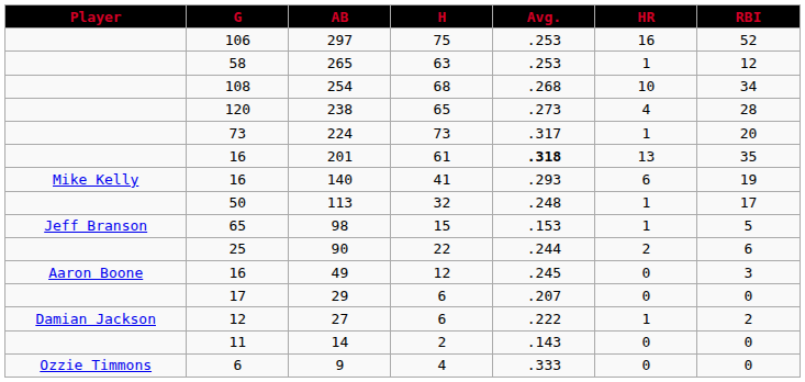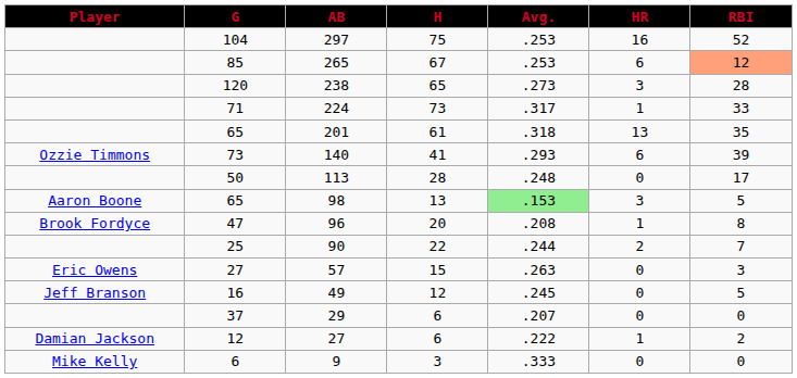 <table class="wikitable sortable">
 <tr>
 <th style="background:black; color:#d40026; width:16%;">Player</th>
 <th style="background:black; color:#d40026; width:9%;">G</th>
 <th style="background:black; color:#d40026; width:9%;">AB</th>
 <th style="background:black; color:#d40026; width:9%;">H</th>
 <th style="background:black; color:#d40026; width:9%;">Avg.</th>
 <th style="background:black; color:#d40026; width:9%;">HR</th>
 <th style="background:black; color:#d40026; width:9%;">RBI</th>
 </tr>
 <tr style="text-align:center;">
 <td></td>
-<td>106</td>
+<td>104</td>
 <td>297</td>
 <td>75</td>
 <td>.253</td>
 <td>16</td>
 <td>52</td>
 </tr>
 <tr style="text-align:center;">
 <td></td>
-<td>58</td>
+<td>85</td>
 <td>265</td>
-<td>63</td>
+<td>67</td>
 <td>.253</td>
-<td>1</td>
-<td>12</td>
-</tr>
-<tr style="text-align:center;">
-<td></td>
-<td>108</td>
-<td>254</td>
-<td>68</td>
-<td>.268</td>
-<td>10</td>
-<td>34</td>
+<td>6</td>
+<td style="background: lightsalmon;">12</td>
 </tr>
 <tr style="text-align:center;">
 <td></td>
 <td>120</td>
 <td>238</td>
 <td>65</td>
 <td>.273</td>
-<td>4</td>
+<td>3</td>
 <td>28</td>
 </tr>
 <tr style="text-align:center;">
 <td></td>
-<td>73</td>
+<td>71</td>
 <td>224</td>
 <td>73</td>
 <td>.317</td>
 <td>1</td>
-<td>20</td>
+<td>33</td>
 </tr>
 <tr style="text-align:center;">
 <td></td>
-<td>16</td>
+<td>65</td>
 <td>201</td>
 <td>61</td>
-<td><strong>.318</strong></td>
+<td>.318</td>
 <td>13</td>
 <td>35</td>
 </tr>
 <tr style="text-align:center;">
-<td><a href='#'>Mike Kelly</a></td>
-<td>16</td>
+<td><a href='#'>Ozzie Timmons</a></td>
+<td>73</td>
 <td>140</td>
 <td>41</td>
 <td>.293</td>
 <td>6</td>
-<td>19</td>
+<td>39</td>
 </tr>
 <tr align=center>
 <td></td>
 <td>50</td>
 <td>113</td>
-<td>32</td>
+<td>28</td>
 <td>.248</td>
-<td>1</td>
+<td>0</td>
 <td>17</td>
 </tr>
 <tr style="text-align:center;">
-<td><a href='#'>Jeff Branson</a></td>
+<td><a href='#'>Aaron Boone</a></td>
 <td>65</td>
 <td>98</td>
-<td>15</td>
-<td>.153</td>
+<td>13</td>
+<td style="background: lightgreen;">.153</td>
+<td>3</td>
+<td>5</td>
+</tr>
+<tr align=center>
+<td><a href='#'>Brook Fordyce</a></td>
+<td>47</td>
+<td>96</td>
+<td>20</td>
+<td>.208</td>
 <td>1</td>
-<td>5</td>
+<td>8</td>
 </tr>
 <tr align=center>
 <td></td>
 <td>25</td>
 <td>90</td>
 <td>22</td>
 <td>.244</td>
 <td>2</td>
-<td>6</td>
+<td>7</td>
+</tr>
+<tr style="text-align:center;">
+<td><a href='#'>Eric Owens</a></td>
+<td>27</td>
+<td>57</td>
+<td>15</td>
+<td>.263</td>
+<td>0</td>
+<td>3</td>
 </tr>
 <tr align=center>
-<td><a href='#'>Aaron Boone</a></td>
+<td><a href='#'>Jeff Branson</a></td>
 <td>16</td>
 <td>49</td>
 <td>12</td>
 <td>.245</td>
 <td>0</td>
-<td>3</td>
+<td>5</td>
 </tr>
 <tr align=center>
 <td></td>
-<td>17</td>
+<td>37</td>
 <td>29</td>
 <td>6</td>
 <td>.207</td>
 <td>0</td>
 <td>0</td>
 </tr>
 <tr style="text-align:center;">
 <td><a href='#'>Damian Jackson</a></td>
 <td>12</td>
 <td>27</td>
 <td>6</td>
 <td>.222</td>
 <td>1</td>
 <td>2</td>
 </tr>
 <tr align=center>
-<td></td>
-<td>11</td>
-<td>14</td>
-<td>2</td>
-<td>.143</td>
-<td>0</td>
-<td>0</td>
-</tr>
-<tr align=center>
-<td><a href='#'>Ozzie Timmons</a></td>
+<td><a href='#'>Mike Kelly</a></td>
 <td>6</td>
 <td>9</td>
-<td>4</td>
+<td>3</td>
 <td>.333</td>
 <td>0</td>
 <td>0</td>
 </tr>
 </table>
